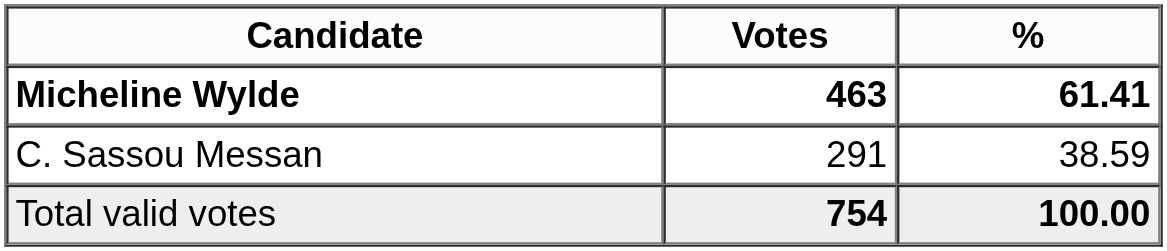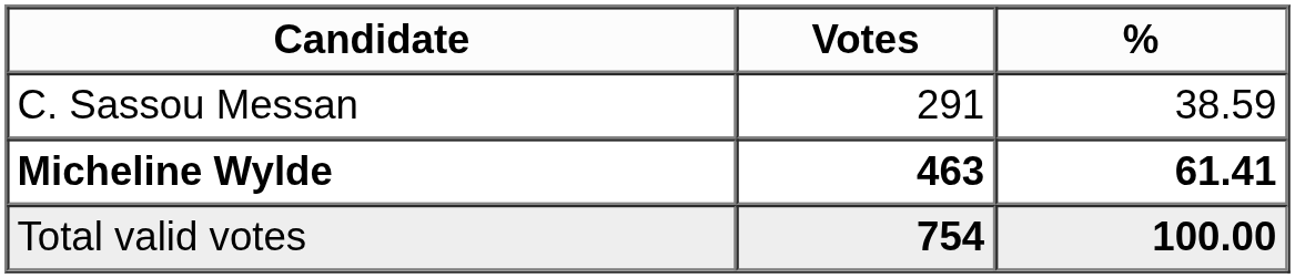 <table border="1" cellpadding="3" cellspacing="0" style="border-collapse: collapse border-color: #444444" width="40%">
 <tr bgcolor=#fcfcfc>
 <th>Candidate</th>
 <th>Votes</th>
 <th>%</th>
 </tr>
 <tr>
+<td align="left">C. Sassou Messan</td>
+<td align="right">291</td>
+<td align="right">38.59</td>
+</tr>
+<tr>
 <td align="left"><strong>Micheline Wylde</strong></td>
 <td align="right"><strong>463</strong></td>
 <td align="right"><strong>61.41</strong></td>
-</tr>
-<tr>
-<td align="left">C. Sassou Messan</td>
-<td align="right">291</td>
-<td align="right">38.59</td>
 </tr>
 <tr bgcolor="#EEEEEE">
 <td align=left>Total valid votes</td>
 <th align="right">754</th>
 <th align="right">100.00</th>
 </tr>
 </table>
